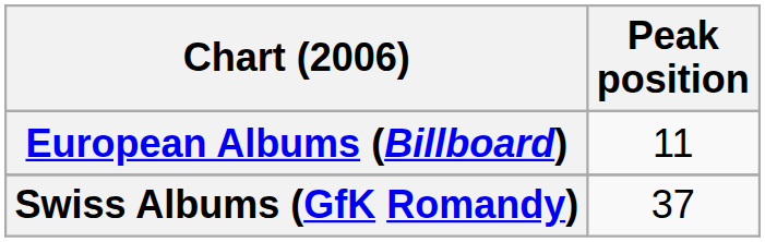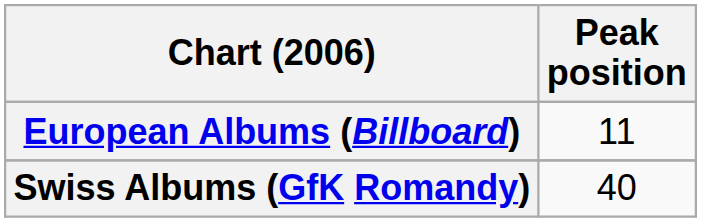 <table class="wikitable sortable plainrowheaders" style="text-align:center">
 <tr>
 <th scope="col">Chart (2006)</th>
 <th scope="col">Peak<br>position</th>
 </tr>
 <tr>
 </tr>
 <tr>
 <th scope="row"><a href='#'>European Albums</a> (<em><a href='#'>Billboard</a></em>)</th>
 <td>11</td>
 </tr>
 <tr>
 </tr>
 <tr>
 </tr>
 <tr>
 <th scope="row">Swiss Albums (<a href='#'>GfK</a> <a href='#'>Romandy</a>)</th>
-<td>37</td>
+<td>40</td>
 </tr>
 </table>
